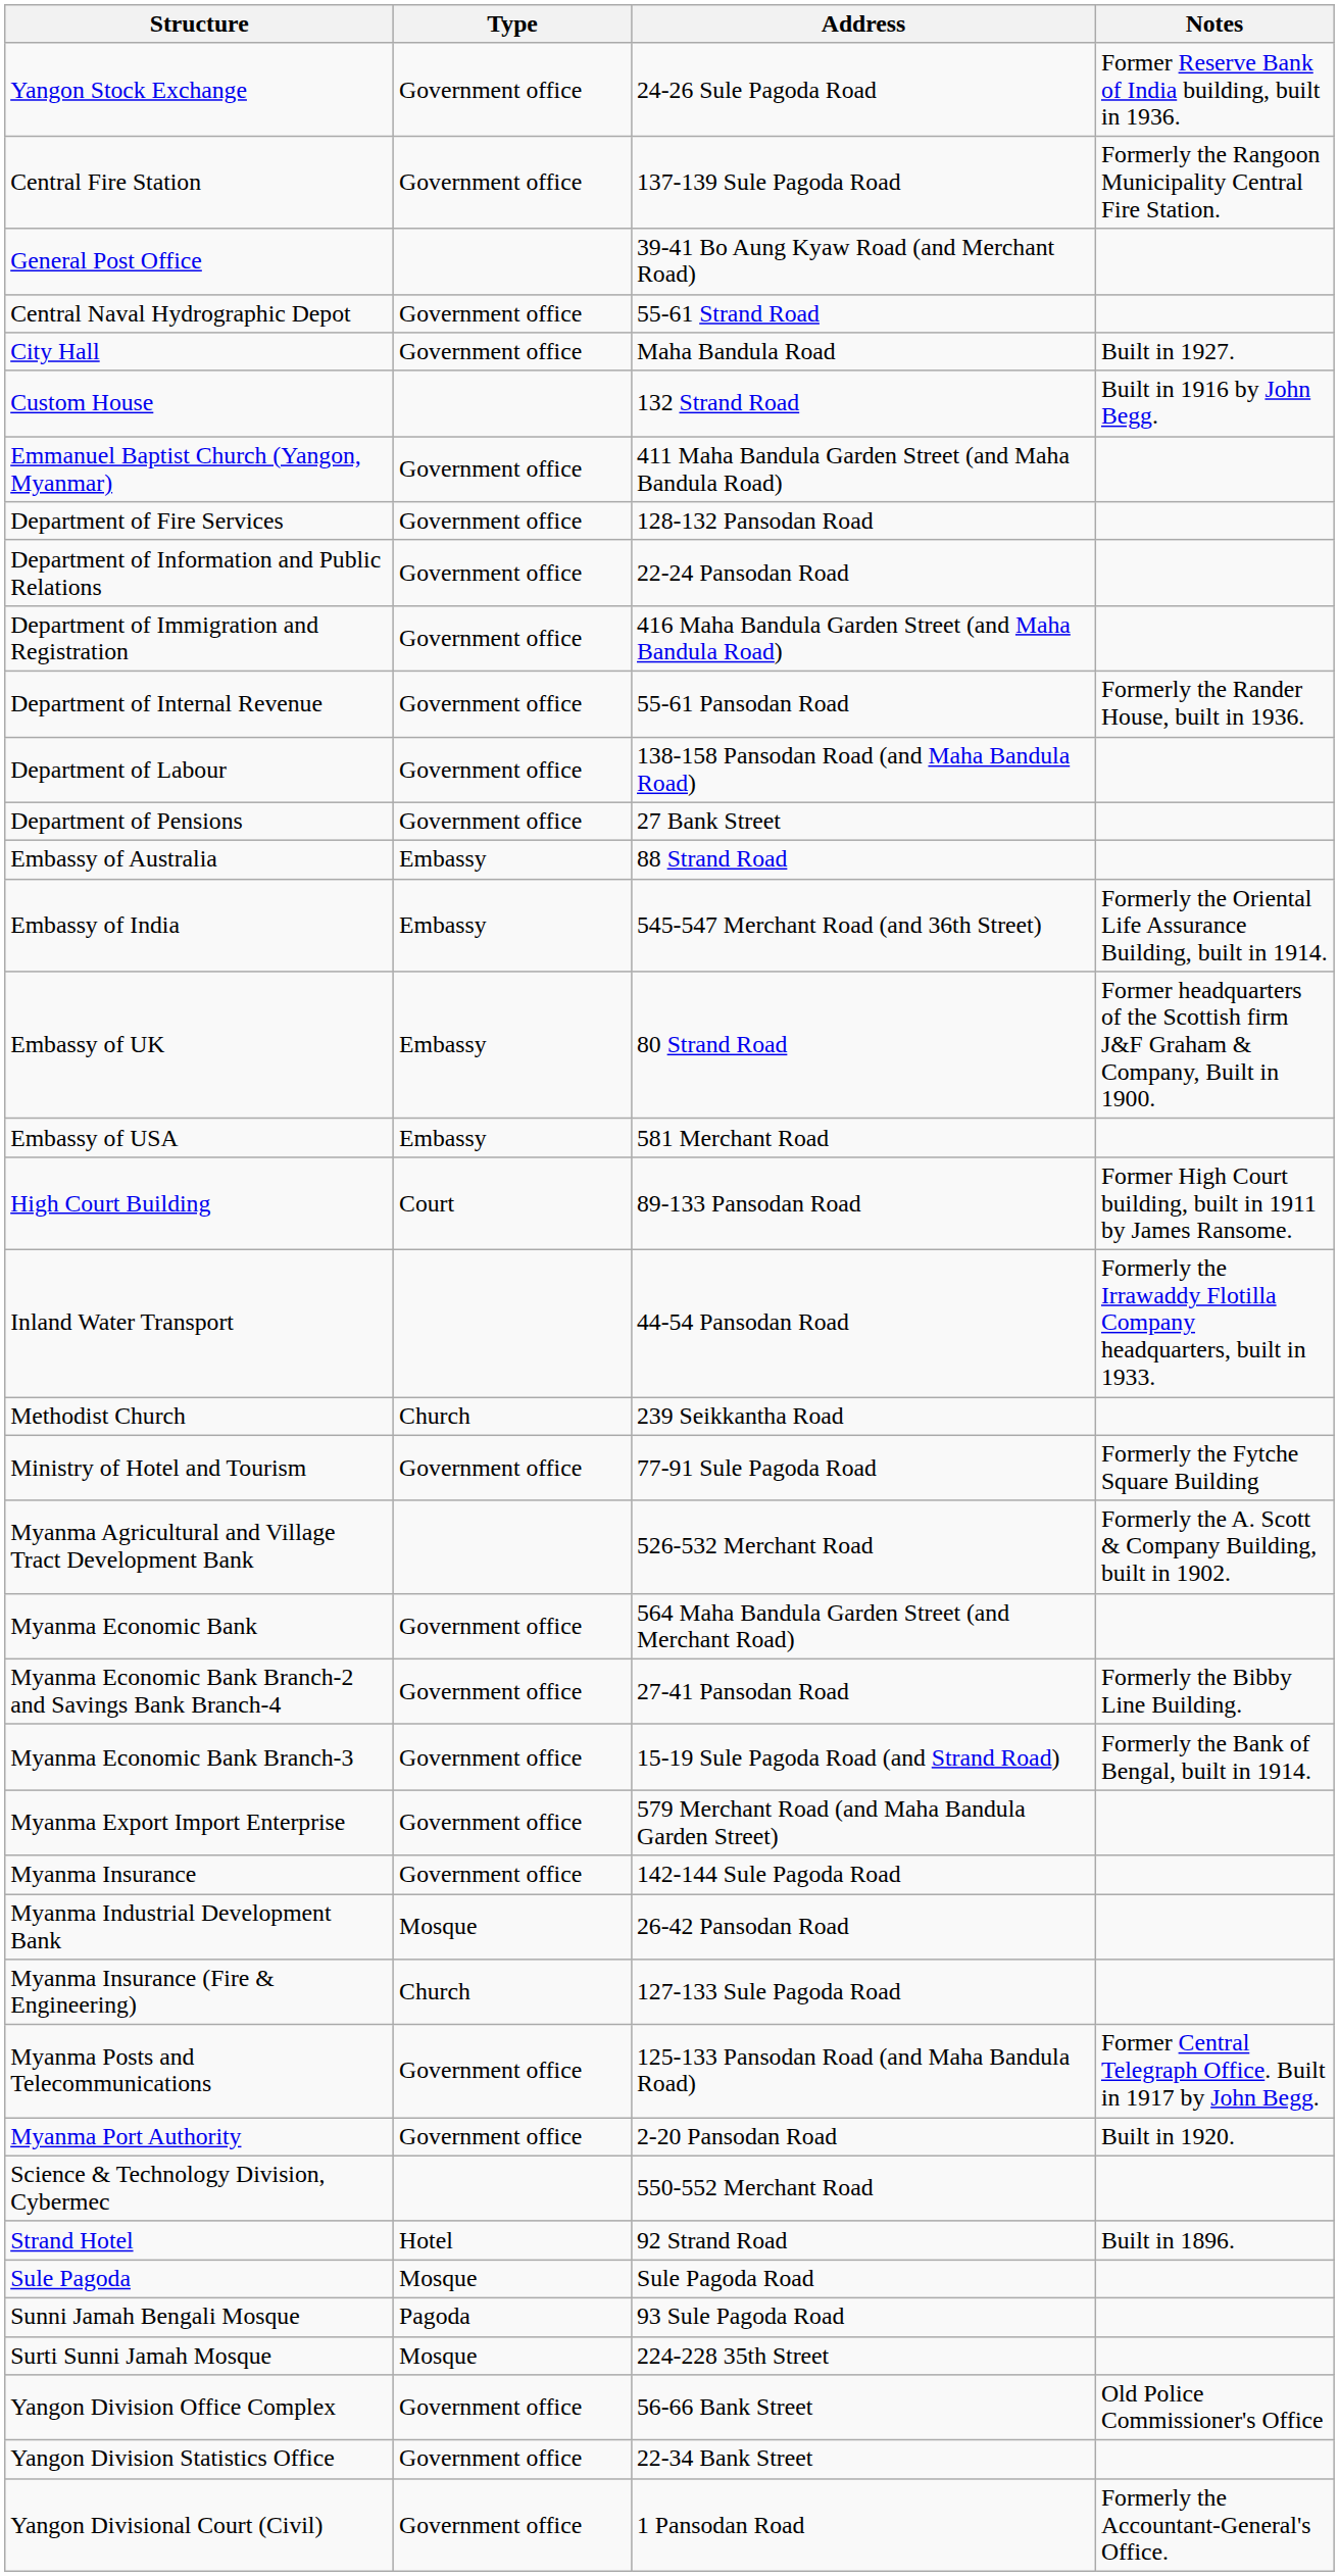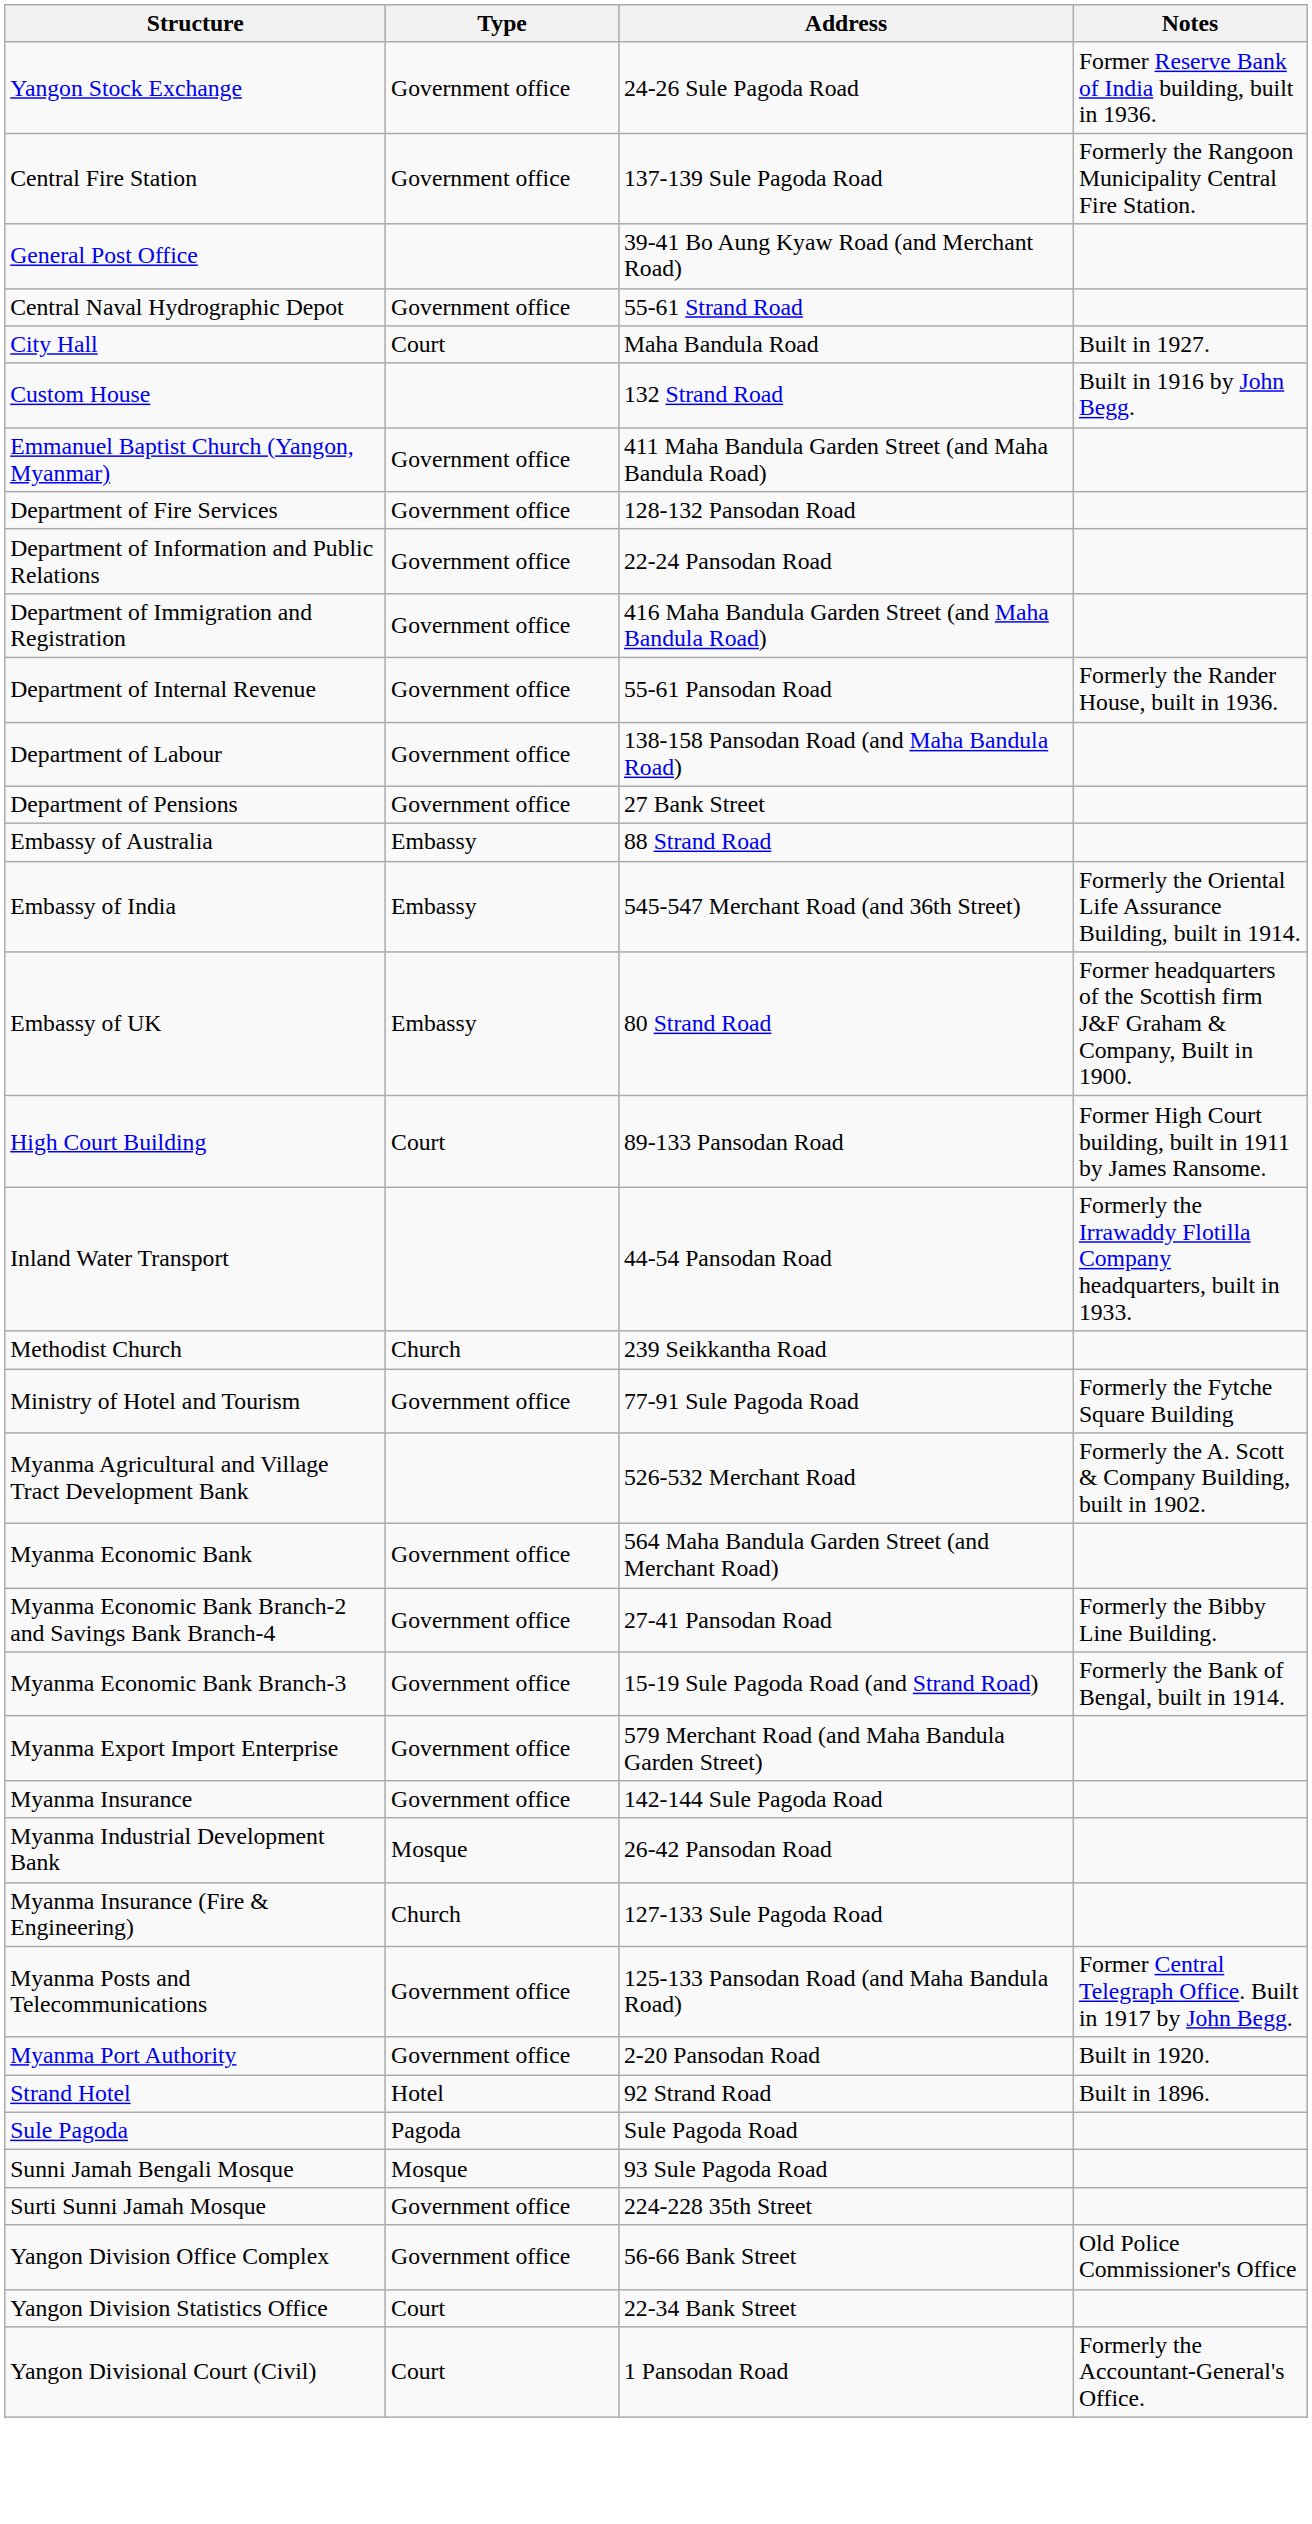 <table class="wikitable" border="1">
 <tr>
 <th width="250">Structure</th>
 <th width="150">Type</th>
 <th width="300">Address</th>
 <th width="150">Notes</th>
 </tr>
 <tr>
 <td><a href='#'>Yangon Stock Exchange</a></td>
 <td>Government office</td>
 <td>24-26 Sule Pagoda Road</td>
 <td>Former <a href='#'>Reserve Bank of India</a> building, built in 1936.</td>
 </tr>
 <tr>
 <td>Central Fire Station</td>
 <td>Government office</td>
 <td>137-139 Sule Pagoda Road</td>
 <td>Formerly the Rangoon Municipality Central Fire Station.</td>
 </tr>
 <tr>
 <td><a href='#'>General Post Office</a></td>
 <td></td>
 <td>39-41 Bo Aung Kyaw Road (and Merchant Road)</td>
 <td></td>
 </tr>
 <tr>
 <td>Central Naval Hydrographic Depot</td>
 <td>Government office</td>
 <td>55-61 <a href='#'>Strand Road</a></td>
 <td></td>
 </tr>
 <tr>
 <td><a href='#'>City Hall</a></td>
-<td>Government office</td>
+<td>Court</td>
 <td>Maha Bandula Road</td>
 <td>Built in 1927.</td>
 </tr>
 <tr>
 <td><a href='#'>Custom House</a></td>
 <td></td>
 <td>132 <a href='#'>Strand Road</a></td>
 <td>Built in 1916 by <a href='#'>John Begg</a>.</td>
 </tr>
 <tr>
 <td><a href='#'>Emmanuel Baptist Church (Yangon, Myanmar)</a></td>
 <td>Government office</td>
 <td>411 Maha Bandula Garden Street (and Maha Bandula Road)</td>
 <td></td>
 </tr>
 <tr>
 <td>Department of Fire Services</td>
 <td>Government office</td>
 <td>128-132 Pansodan Road</td>
 <td></td>
 </tr>
 <tr>
 <td>Department of Information and Public Relations</td>
 <td>Government office</td>
 <td>22-24 Pansodan Road</td>
 <td></td>
 </tr>
 <tr>
 <td>Department of Immigration and Registration</td>
 <td>Government office</td>
 <td>416 Maha Bandula Garden Street (and <a href='#'>Maha Bandula Road</a>)</td>
 <td></td>
 </tr>
 <tr>
 <td>Department of Internal Revenue</td>
 <td>Government office</td>
 <td>55-61 Pansodan Road</td>
 <td>Formerly the Rander House, built in 1936.</td>
 </tr>
 <tr>
 <td>Department of Labour</td>
 <td>Government office</td>
 <td>138-158 Pansodan Road (and <a href='#'>Maha Bandula Road</a>)</td>
 <td></td>
 </tr>
 <tr>
 <td>Department of Pensions</td>
 <td>Government office</td>
 <td>27 Bank Street</td>
 <td></td>
 </tr>
 <tr>
 <td>Embassy of Australia</td>
 <td>Embassy</td>
 <td>88 <a href='#'>Strand Road</a></td>
 <td></td>
 </tr>
 <tr>
 <td>Embassy of India</td>
 <td>Embassy</td>
 <td>545-547 Merchant Road (and 36th Street)</td>
 <td>Formerly the Oriental Life Assurance Building, built in 1914.</td>
 </tr>
 <tr>
 <td>Embassy of UK</td>
 <td>Embassy</td>
 <td>80 <a href='#'>Strand Road</a></td>
 <td>Former headquarters of the Scottish firm J&F Graham & Company, Built in 1900.</td>
-</tr>
-<tr>
-<td>Embassy of USA</td>
-<td>Embassy</td>
-<td>581 Merchant Road</td>
-<td></td>
 </tr>
 <tr>
 <td><a href='#'>High Court Building</a></td>
 <td>Court</td>
 <td>89-133 Pansodan Road</td>
 <td>Former High Court building, built in 1911 by James Ransome.</td>
 </tr>
 <tr>
 <td>Inland Water Transport</td>
 <td></td>
 <td>44-54 Pansodan Road</td>
 <td>Formerly the <a href='#'>Irrawaddy Flotilla Company</a> headquarters, built in 1933.</td>
 </tr>
 <tr>
 <td>Methodist Church</td>
 <td>Church</td>
 <td>239 Seikkantha Road</td>
 <td></td>
 </tr>
 <tr>
 <td>Ministry of Hotel and Tourism</td>
 <td>Government office</td>
 <td>77-91 Sule Pagoda Road</td>
 <td>Formerly the Fytche Square Building</td>
 </tr>
 <tr>
 <td>Myanma Agricultural and Village Tract Development Bank</td>
 <td></td>
 <td>526-532 Merchant Road</td>
 <td>Formerly the A. Scott & Company Building, built in 1902.</td>
 </tr>
 <tr>
 <td>Myanma Economic Bank</td>
 <td>Government office</td>
 <td>564 Maha Bandula Garden Street (and Merchant Road)</td>
 <td></td>
 </tr>
 <tr>
 <td>Myanma Economic Bank Branch-2 and Savings Bank Branch-4</td>
 <td>Government office</td>
 <td>27-41 Pansodan Road</td>
 <td>Formerly the Bibby Line Building.</td>
 </tr>
 <tr>
 <td>Myanma Economic Bank Branch-3</td>
 <td>Government office</td>
 <td>15-19 Sule Pagoda Road (and <a href='#'>Strand Road</a>)</td>
 <td>Formerly the Bank of Bengal, built in 1914.</td>
 </tr>
 <tr>
 <td>Myanma Export Import Enterprise</td>
 <td>Government office</td>
 <td>579 Merchant Road (and Maha Bandula Garden Street)</td>
 <td></td>
 </tr>
 <tr>
 <td>Myanma Insurance</td>
 <td>Government office</td>
 <td>142-144 Sule Pagoda Road</td>
 <td></td>
 </tr>
 <tr>
 <td>Myanma Industrial Development Bank</td>
 <td>Mosque</td>
 <td>26-42 Pansodan Road</td>
 <td></td>
 </tr>
 <tr>
 <td>Myanma Insurance (Fire & Engineering)</td>
 <td>Church</td>
 <td>127-133 Sule Pagoda Road</td>
 <td></td>
 </tr>
 <tr>
 <td>Myanma Posts and Telecommunications</td>
 <td>Government office</td>
 <td>125-133 Pansodan Road (and Maha Bandula Road)</td>
 <td>Former <a href='#'>Central Telegraph Office</a>. Built in 1917 by <a href='#'>John Begg</a>.</td>
 </tr>
 <tr>
 <td><a href='#'>Myanma Port Authority</a></td>
 <td>Government office</td>
 <td>2-20 Pansodan Road</td>
 <td>Built in 1920.</td>
 </tr>
 <tr>
-<td>Science & Technology Division, Cybermec</td>
-<td></td>
-<td>550-552 Merchant Road</td>
-<td></td>
-</tr>
-<tr>
 <td><a href='#'>Strand Hotel</a></td>
 <td>Hotel</td>
 <td>92 Strand Road</td>
 <td>Built in 1896.</td>
 </tr>
 <tr>
 <td><a href='#'>Sule Pagoda</a></td>
-<td>Mosque</td>
+<td>Pagoda</td>
 <td>Sule Pagoda Road</td>
 <td></td>
 </tr>
 <tr>
 <td>Sunni Jamah Bengali Mosque</td>
-<td>Pagoda</td>
+<td>Mosque</td>
 <td>93 Sule Pagoda Road</td>
 <td></td>
 </tr>
 <tr>
 <td>Surti Sunni Jamah Mosque</td>
-<td>Mosque</td>
+<td>Government office</td>
 <td>224-228 35th Street</td>
 <td></td>
 </tr>
 <tr>
 <td>Yangon Division Office Complex</td>
 <td>Government office</td>
 <td>56-66 Bank Street</td>
 <td>Old Police Commissioner's Office</td>
 </tr>
 <tr>
 <td>Yangon Division Statistics Office</td>
-<td>Government office</td>
+<td>Court</td>
 <td>22-34 Bank Street</td>
 <td></td>
 </tr>
 <tr>
 <td>Yangon Divisional Court (Civil)</td>
-<td>Government office</td>
+<td>Court</td>
 <td>1 Pansodan Road</td>
 <td>Formerly the Accountant-General's Office.</td>
 </tr>
 </table>
